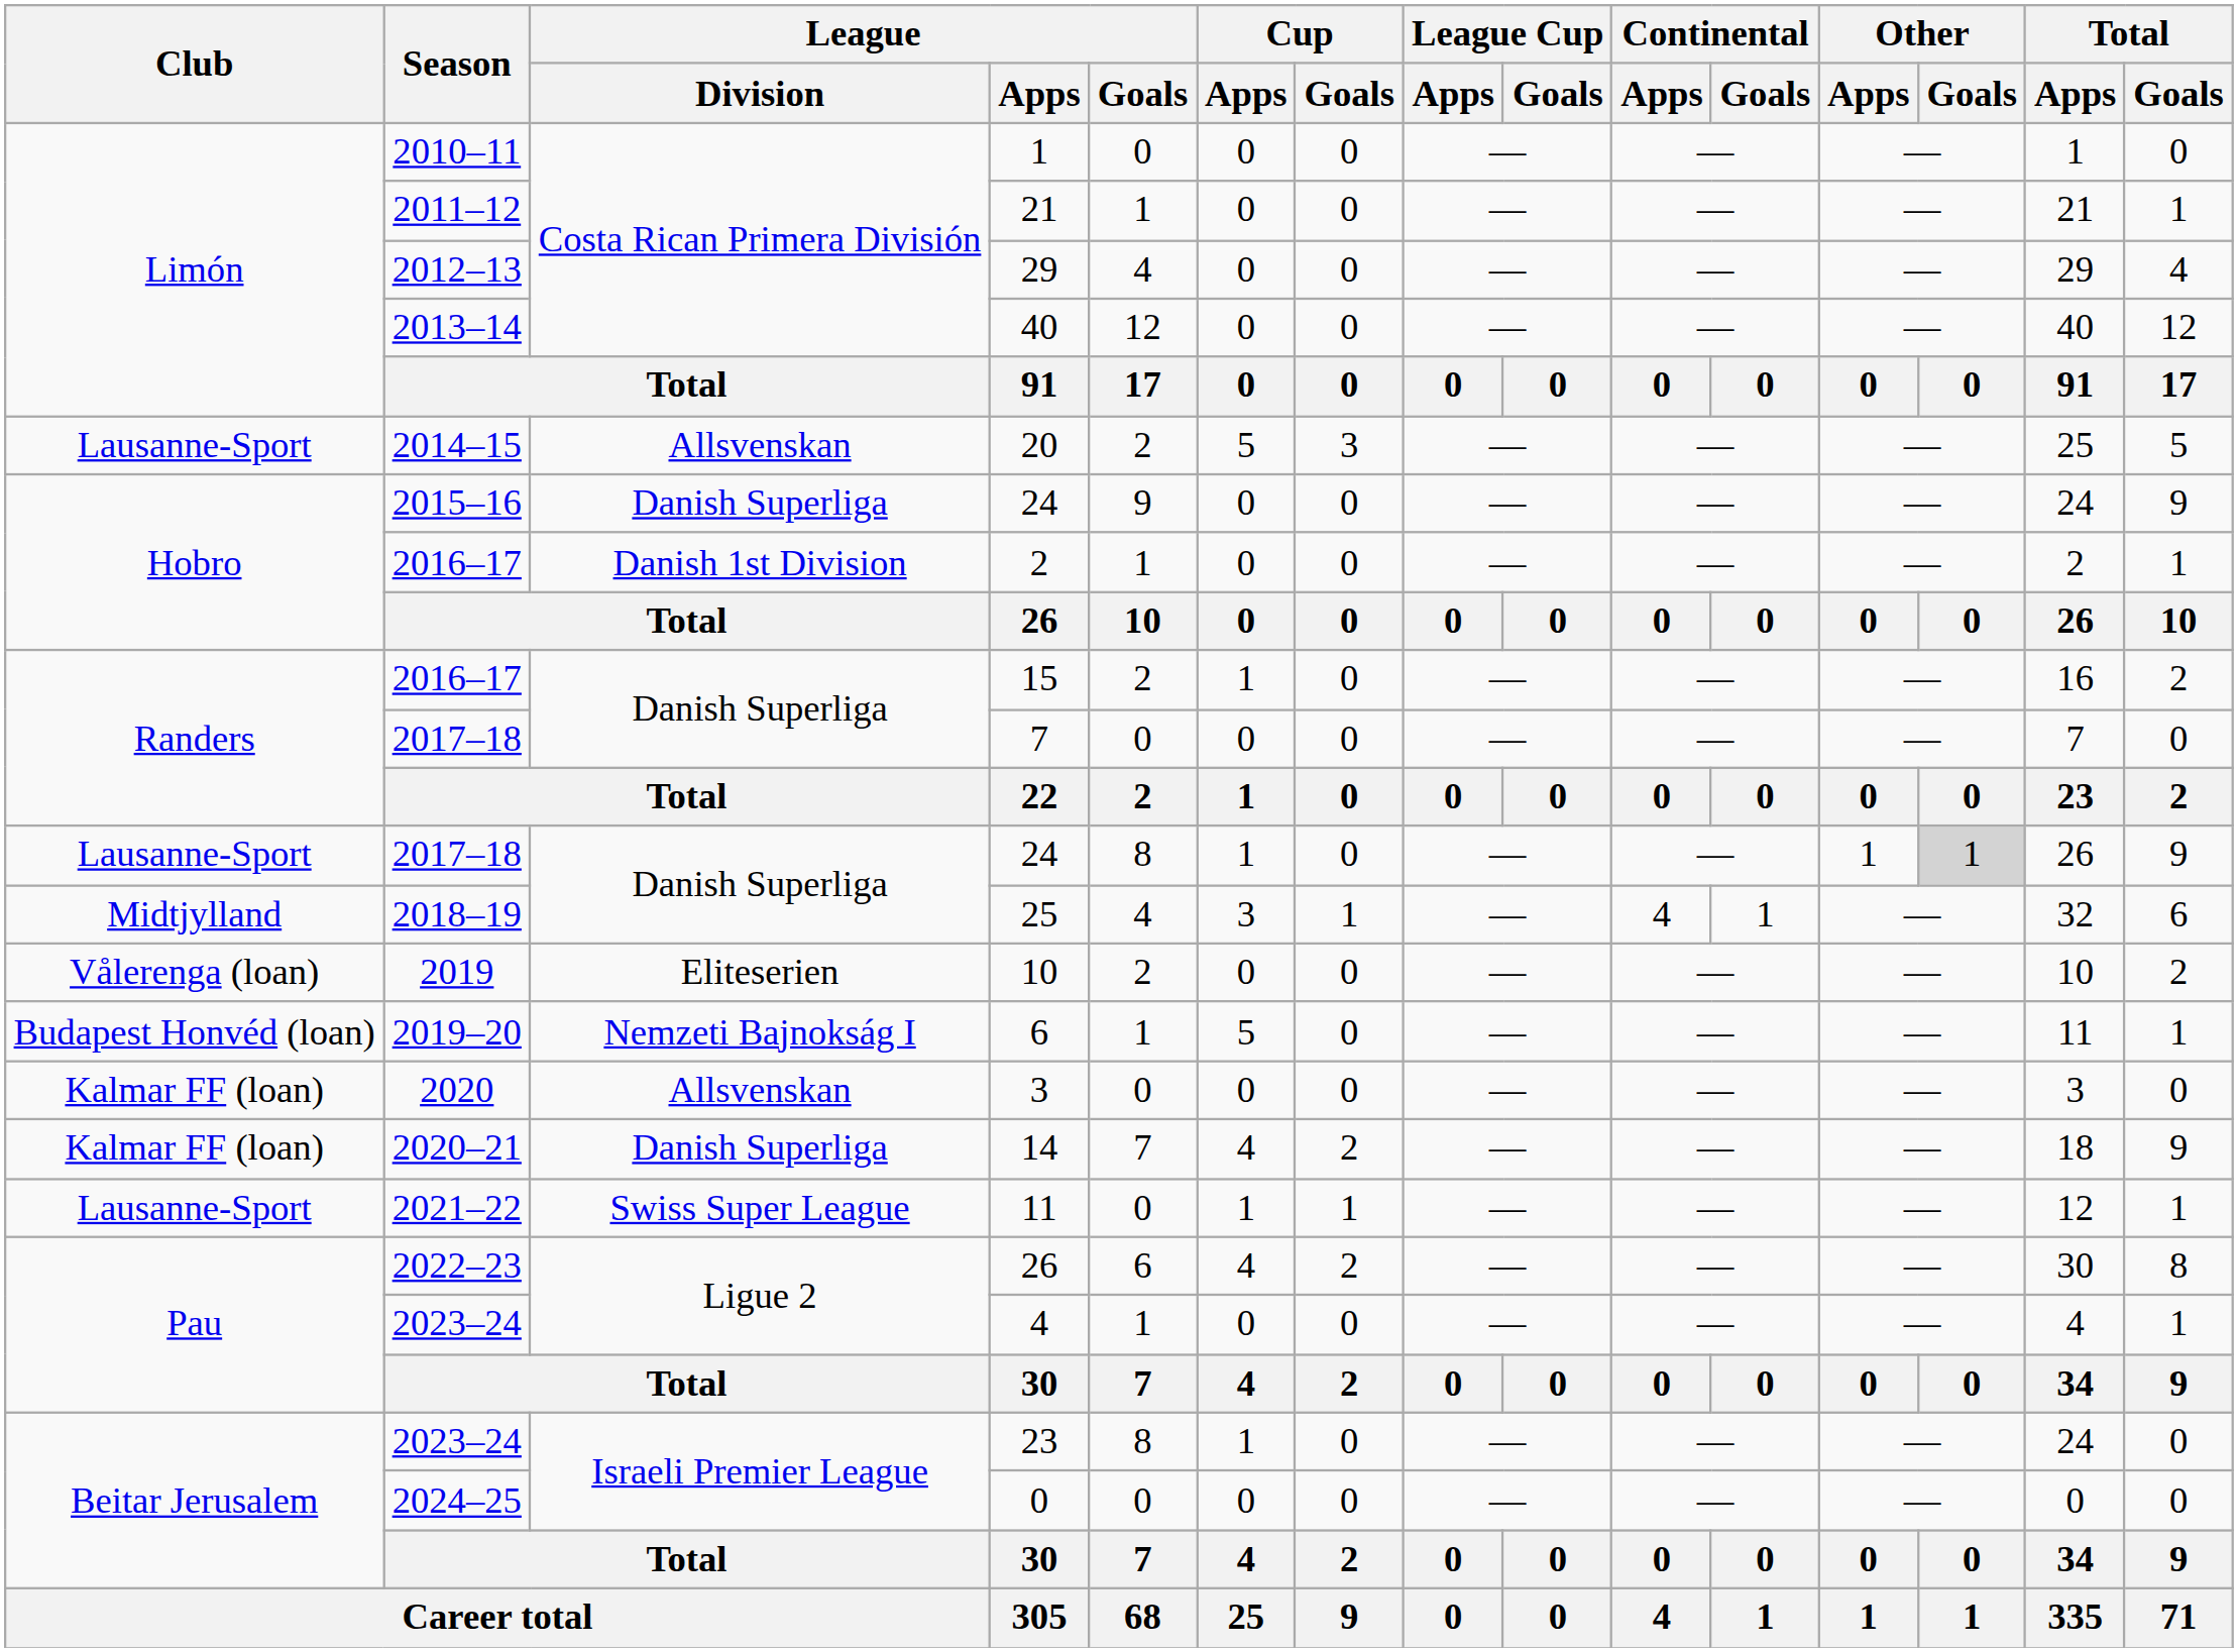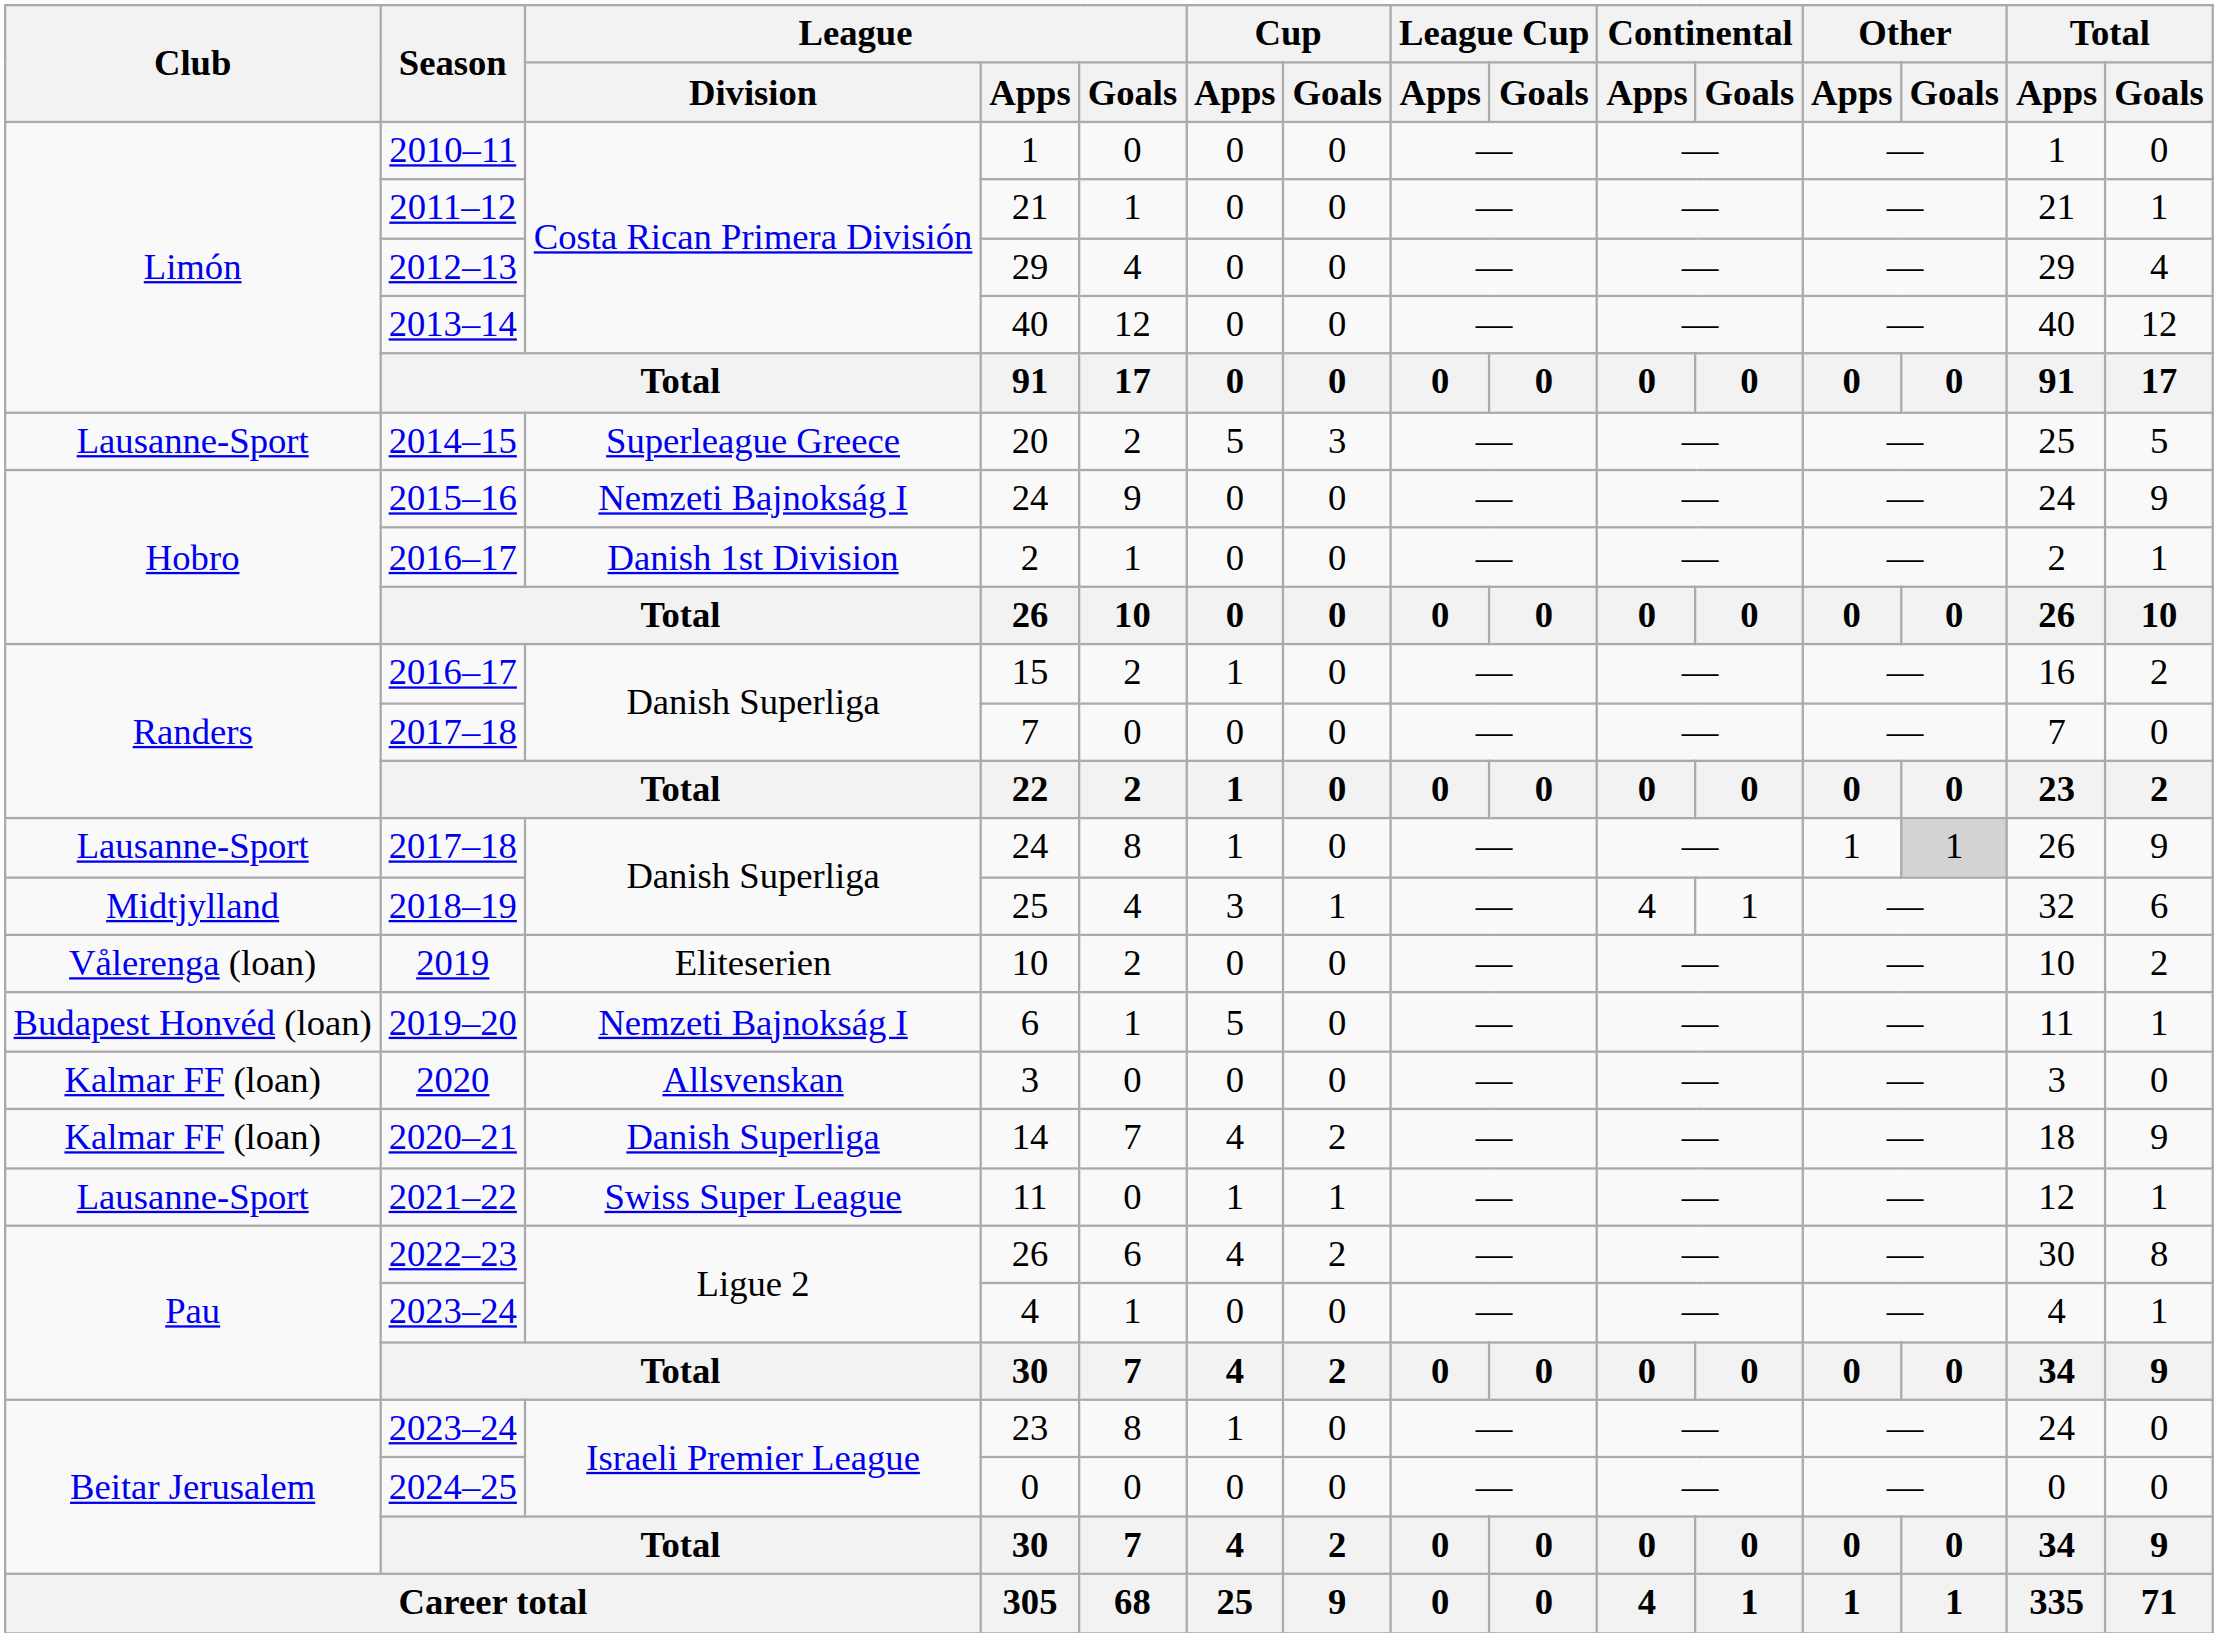 <table class="wikitable" style="text-align:center">
 <tr>
 <th rowspan="2">Club</th>
 <th rowspan="2">Season</th>
 <th colspan="3">League</th>
 <th colspan="2">Cup</th>
 <th colspan="2">League Cup</th>
 <th colspan="2">Continental</th>
 <th colspan="2">Other</th>
 <th colspan="2">Total</th>
 </tr>
 <tr>
 <th>Division</th>
 <th>Apps</th>
 <th>Goals</th>
 <th>Apps</th>
 <th>Goals</th>
 <th>Apps</th>
 <th>Goals</th>
 <th>Apps</th>
 <th>Goals</th>
 <th>Apps</th>
 <th>Goals</th>
 <th>Apps</th>
 <th>Goals</th>
 </tr>
 <tr>
 <td rowspan="5"><a href='#'>Limón</a></td>
 <td><a href='#'>2010–11</a></td>
 <td rowspan="4"><a href='#'>Costa Rican Primera División</a></td>
 <td>1</td>
 <td>0</td>
 <td>0</td>
 <td>0</td>
 <td colspan="2">—</td>
 <td colspan="2">—</td>
 <td colspan="2">—</td>
 <td>1</td>
 <td>0</td>
 </tr>
 <tr>
 <td><a href='#'>2011–12</a></td>
 <td>21</td>
 <td>1</td>
 <td>0</td>
 <td>0</td>
 <td colspan="2">—</td>
 <td colspan="2">—</td>
 <td colspan="2">—</td>
 <td>21</td>
 <td>1</td>
 </tr>
 <tr>
 <td><a href='#'>2012–13</a></td>
 <td>29</td>
 <td>4</td>
 <td>0</td>
 <td>0</td>
 <td colspan="2">—</td>
 <td colspan="2">—</td>
 <td colspan="2">—</td>
 <td>29</td>
 <td>4</td>
 </tr>
 <tr>
 <td><a href='#'>2013–14</a></td>
 <td>40</td>
 <td>12</td>
 <td>0</td>
 <td>0</td>
 <td colspan="2">—</td>
 <td colspan="2">—</td>
 <td colspan="2">—</td>
 <td>40</td>
 <td>12</td>
 </tr>
 <tr>
 <th colspan="2">Total</th>
 <th>91</th>
 <th>17</th>
 <th>0</th>
 <th>0</th>
 <th>0</th>
 <th>0</th>
 <th>0</th>
 <th>0</th>
 <th>0</th>
 <th>0</th>
 <th>91</th>
 <th>17</th>
 </tr>
 <tr>
 <td><a href='#'>Lausanne-Sport</a></td>
 <td><a href='#'>2014–15</a></td>
-<td><a href='#'>Allsvenskan</a></td>
+<td><a href='#'>Superleague Greece</a></td>
 <td>20</td>
 <td>2</td>
 <td>5</td>
 <td>3</td>
 <td colspan="2">—</td>
 <td colspan="2">—</td>
 <td colspan="2">—</td>
 <td>25</td>
 <td>5</td>
 </tr>
 <tr>
 <td rowspan="3"><a href='#'>Hobro</a></td>
 <td><a href='#'>2015–16</a></td>
-<td><a href='#'>Danish Superliga</a></td>
+<td><a href='#'>Nemzeti Bajnokság I</a></td>
 <td>24</td>
 <td>9</td>
 <td>0</td>
 <td>0</td>
 <td colspan="2">—</td>
 <td colspan="2">—</td>
 <td colspan="2">—</td>
 <td>24</td>
 <td>9</td>
 </tr>
 <tr>
 <td><a href='#'>2016–17</a></td>
 <td><a href='#'>Danish 1st Division</a></td>
 <td>2</td>
 <td>1</td>
 <td>0</td>
 <td>0</td>
 <td colspan="2">—</td>
 <td colspan="2">—</td>
 <td colspan="2">—</td>
 <td>2</td>
 <td>1</td>
 </tr>
 <tr>
 <th colspan="2">Total</th>
 <th>26</th>
 <th>10</th>
 <th>0</th>
 <th>0</th>
 <th>0</th>
 <th>0</th>
 <th>0</th>
 <th>0</th>
 <th>0</th>
 <th>0</th>
 <th>26</th>
 <th>10</th>
 </tr>
 <tr>
 <td rowspan="3"><a href='#'>Randers</a></td>
 <td><a href='#'>2016–17</a></td>
 <td rowspan="2">Danish Superliga</td>
 <td>15</td>
 <td>2</td>
 <td>1</td>
 <td>0</td>
 <td colspan="2">—</td>
 <td colspan="2">—</td>
 <td colspan="2">—</td>
 <td>16</td>
 <td>2</td>
 </tr>
 <tr>
 <td><a href='#'>2017–18</a></td>
 <td>7</td>
 <td>0</td>
 <td>0</td>
 <td>0</td>
 <td colspan="2">—</td>
 <td colspan="2">—</td>
 <td colspan="2">—</td>
 <td>7</td>
 <td>0</td>
 </tr>
 <tr>
 <th colspan="2">Total</th>
 <th>22</th>
 <th>2</th>
 <th>1</th>
 <th>0</th>
 <th>0</th>
 <th>0</th>
 <th>0</th>
 <th>0</th>
 <th>0</th>
 <th>0</th>
 <th>23</th>
 <th>2</th>
 </tr>
 <tr>
 <td><a href='#'>Lausanne-Sport</a></td>
 <td><a href='#'>2017–18</a></td>
 <td rowspan="2">Danish Superliga</td>
 <td>24</td>
 <td>8</td>
 <td>1</td>
 <td>0</td>
 <td colspan="2">—</td>
 <td colspan="2">—</td>
 <td>1</td>
 <td style="background: lightgrey;">1</td>
 <td>26</td>
 <td>9</td>
 </tr>
 <tr>
 <td><a href='#'>Midtjylland</a></td>
 <td><a href='#'>2018–19</a></td>
 <td>25</td>
 <td>4</td>
 <td>3</td>
 <td>1</td>
 <td colspan="2">—</td>
 <td>4</td>
 <td>1</td>
 <td colspan="2">—</td>
 <td>32</td>
 <td>6</td>
 </tr>
 <tr>
 <td><a href='#'>Vålerenga</a> (loan)</td>
 <td><a href='#'>2019</a></td>
 <td rowspan="1">Eliteserien</td>
 <td>10</td>
 <td>2</td>
 <td>0</td>
 <td>0</td>
 <td colspan="2">—</td>
 <td colspan="2">—</td>
 <td colspan="2">—</td>
 <td>10</td>
 <td>2</td>
 </tr>
 <tr>
 <td><a href='#'>Budapest Honvéd</a> (loan)</td>
 <td><a href='#'>2019–20</a></td>
 <td><a href='#'>Nemzeti Bajnokság I</a></td>
 <td>6</td>
 <td>1</td>
 <td>5</td>
 <td>0</td>
 <td colspan="2">—</td>
 <td colspan="2">—</td>
 <td colspan="2">—</td>
 <td>11</td>
 <td>1</td>
 </tr>
 <tr>
 <td><a href='#'>Kalmar FF</a> (loan)</td>
 <td><a href='#'>2020</a></td>
 <td><a href='#'>Allsvenskan</a></td>
 <td>3</td>
 <td>0</td>
 <td>0</td>
 <td>0</td>
 <td colspan="2">—</td>
 <td colspan="2">—</td>
 <td colspan="2">—</td>
 <td>3</td>
 <td>0</td>
 </tr>
 <tr>
 <td><a href='#'>Kalmar FF</a> (loan)</td>
 <td><a href='#'>2020–21</a></td>
 <td><a href='#'>Danish Superliga</a></td>
 <td>14</td>
 <td>7</td>
 <td>4</td>
 <td>2</td>
 <td colspan="2">—</td>
 <td colspan="2">—</td>
 <td colspan="2">—</td>
 <td>18</td>
 <td>9</td>
 </tr>
 <tr>
 <td><a href='#'>Lausanne-Sport</a></td>
 <td><a href='#'>2021–22</a></td>
 <td><a href='#'>Swiss Super League</a></td>
 <td>11</td>
 <td>0</td>
 <td>1</td>
 <td>1</td>
 <td colspan="2">—</td>
 <td colspan="2">—</td>
 <td colspan="2">—</td>
 <td>12</td>
 <td>1</td>
 </tr>
 <tr>
 <td rowspan="3"><a href='#'>Pau</a></td>
 <td><a href='#'>2022–23</a></td>
 <td rowspan="2">Ligue 2</td>
 <td>26</td>
 <td>6</td>
 <td>4</td>
 <td>2</td>
 <td colspan="2">—</td>
 <td colspan="2">—</td>
 <td colspan="2">—</td>
 <td>30</td>
 <td>8</td>
 </tr>
 <tr>
 <td><a href='#'>2023–24</a></td>
 <td>4</td>
 <td>1</td>
 <td>0</td>
 <td>0</td>
 <td colspan="2">—</td>
 <td colspan="2">—</td>
 <td colspan="2">—</td>
 <td>4</td>
 <td>1</td>
 </tr>
 <tr>
 <th colspan="2">Total</th>
 <th>30</th>
 <th>7</th>
 <th>4</th>
 <th>2</th>
 <th>0</th>
 <th>0</th>
 <th>0</th>
 <th>0</th>
 <th>0</th>
 <th>0</th>
 <th>34</th>
 <th>9</th>
 </tr>
 <tr>
 <td rowspan="3"><a href='#'>Beitar Jerusalem</a></td>
 <td><a href='#'>2023–24</a></td>
 <td rowspan="2"><a href='#'>Israeli Premier League</a></td>
 <td>23</td>
 <td>8</td>
 <td>1</td>
 <td>0</td>
 <td colspan="2">—</td>
 <td colspan="2">—</td>
 <td colspan="2">—</td>
 <td>24</td>
 <td>0</td>
 </tr>
 <tr>
 <td><a href='#'>2024–25</a></td>
 <td>0</td>
 <td>0</td>
 <td>0</td>
 <td>0</td>
 <td colspan="2">—</td>
 <td colspan="2">—</td>
 <td colspan="2">—</td>
 <td>0</td>
 <td>0</td>
 </tr>
 <tr>
 <th colspan="2">Total</th>
 <th>30</th>
 <th>7</th>
 <th>4</th>
 <th>2</th>
 <th>0</th>
 <th>0</th>
 <th>0</th>
 <th>0</th>
 <th>0</th>
 <th>0</th>
 <th>34</th>
 <th>9</th>
 </tr>
 <tr>
 <th colspan="3">Career total</th>
 <th>305</th>
 <th>68</th>
 <th>25</th>
 <th>9</th>
 <th>0</th>
 <th>0</th>
 <th>4</th>
 <th>1</th>
 <th>1</th>
 <th>1</th>
 <th>335</th>
 <th>71</th>
 </tr>
 </table>
